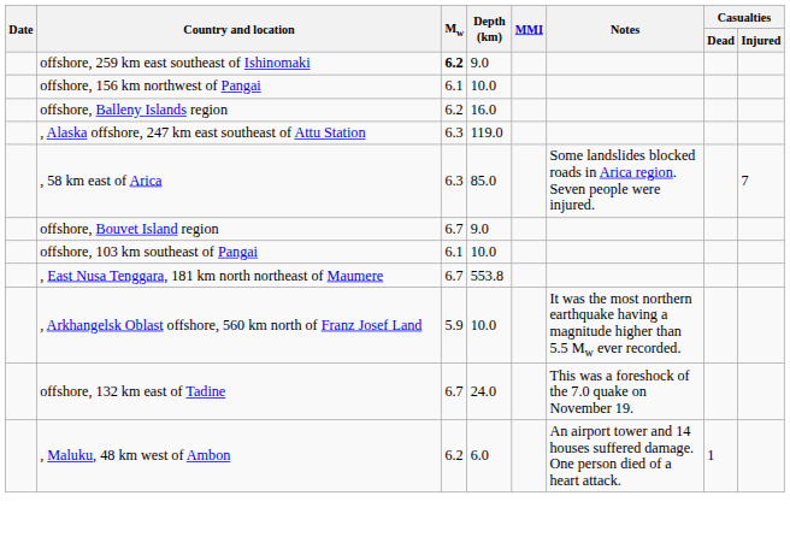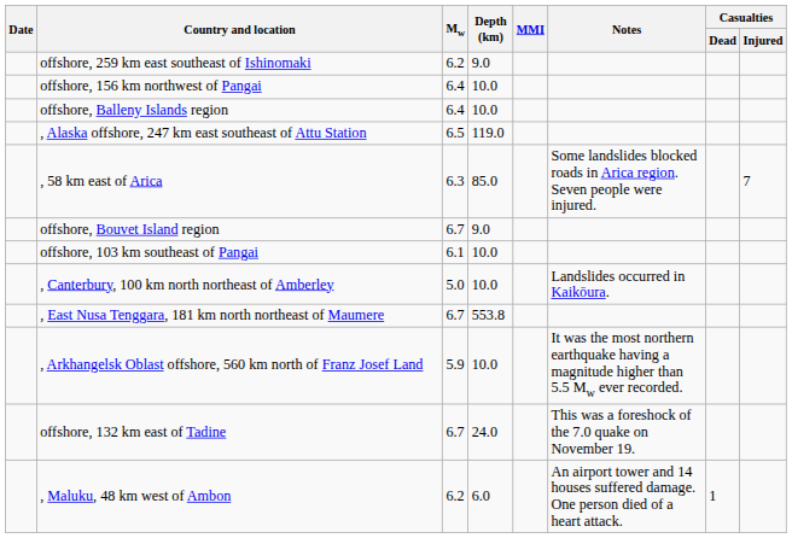 <table class="wikitable sortable sort-under" style="border:1px black; margin-left:1em;">
 <tr>
 <th rowspan="2"><small>Date</small></th>
 <th rowspan="2" style="width: 435px"><small>Country and location</small></th>
 <th rowspan="2"><small>M<sub>w</sub></small></th>
 <th rowspan="2"><small>Depth (km)</small></th>
 <th rowspan="2"><small><a href='#'>MMI</a></small></th>
 <th rowspan="2" class="unsortable"><small>Notes</small></th>
 <th colspan="2"><small>Casualties</small></th>
 </tr>
 <tr>
 <th><small>Dead</small></th>
 <th><small>Injured</small></th>
 </tr>
 <tr>
 <td></td>
 <td> offshore, 259 km east southeast of <a href='#'>Ishinomaki</a></td>
-<td><strong>6.2</strong></td>
+<td>6.2</td>
 <td>9.0</td>
 <td></td>
 <td></td>
 <td></td>
 <td></td>
 </tr>
 <tr>
 <td></td>
 <td> offshore, 156 km northwest of <a href='#'>Pangai</a></td>
-<td>6.1</td>
+<td>6.4</td>
 <td>10.0</td>
 <td></td>
 <td></td>
 <td></td>
 <td></td>
 </tr>
 <tr>
 <td></td>
 <td> offshore, <a href='#'>Balleny Islands</a> region</td>
-<td>6.2</td>
-<td>16.0</td>
+<td>6.4</td>
+<td>10.0</td>
 <td></td>
 <td></td>
 <td></td>
 <td></td>
 </tr>
 <tr>
 <td></td>
 <td>, <a href='#'>Alaska</a> offshore, 247 km east southeast of <a href='#'>Attu Station</a></td>
-<td>6.3</td>
+<td>6.5</td>
 <td>119.0</td>
 <td></td>
 <td></td>
 <td></td>
 <td></td>
 </tr>
 <tr>
 <td></td>
 <td>, 58 km east of <a href='#'>Arica</a></td>
 <td>6.3</td>
 <td>85.0</td>
 <td></td>
 <td>Some landslides blocked roads in <a href='#'>Arica region</a>. Seven people were injured.</td>
 <td></td>
 <td>7</td>
 </tr>
 <tr>
 <td></td>
 <td> offshore, <a href='#'>Bouvet Island</a> region</td>
 <td>6.7</td>
 <td>9.0</td>
 <td></td>
 <td></td>
 <td></td>
 <td></td>
 </tr>
 <tr>
 <td></td>
 <td> offshore, 103 km southeast of <a href='#'>Pangai</a></td>
 <td>6.1</td>
 <td>10.0</td>
 <td></td>
 <td></td>
+<td></td>
+<td></td>
+</tr>
+<tr>
+<td></td>
+<td>, <a href='#'>Canterbury</a>, 100 km north northeast of <a href='#'>Amberley</a></td>
+<td>5.0</td>
+<td>10.0</td>
+<td></td>
+<td>Landslides occurred in <a href='#'>Kaikōura</a>.</td>
 <td></td>
 <td></td>
 </tr>
 <tr>
 <td></td>
 <td>, <a href='#'>East Nusa Tenggara</a>, 181 km north northeast of <a href='#'>Maumere</a></td>
 <td>6.7</td>
 <td>553.8</td>
 <td></td>
 <td></td>
 <td></td>
 <td></td>
 </tr>
 <tr>
 <td></td>
 <td>, <a href='#'>Arkhangelsk Oblast</a> offshore, 560 km north of <a href='#'>Franz Josef Land</a></td>
 <td>5.9</td>
 <td>10.0</td>
 <td></td>
 <td>It was the most northern earthquake having a magnitude higher than 5.5 M<sub>w</sub> ever recorded.</td>
 <td></td>
 <td></td>
 </tr>
 <tr>
 <td></td>
 <td> offshore, 132 km east of <a href='#'>Tadine</a></td>
 <td>6.7</td>
 <td>24.0</td>
 <td></td>
 <td>This was a foreshock of the 7.0 quake on November 19.</td>
 <td></td>
 <td></td>
 </tr>
 <tr>
 <td></td>
 <td>, <a href='#'>Maluku</a>, 48 km west of <a href='#'>Ambon</a></td>
 <td>6.2</td>
 <td>6.0</td>
 <td></td>
 <td>An airport tower and 14 houses suffered damage. One person died of a heart attack.</td>
 <td>1</td>
 <td></td>
 </tr>
 </table>
